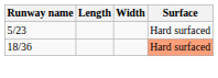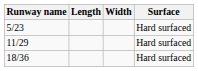 <table class="wikitable">
 <tr>
 <th>Runway name</th>
 <th>Length</th>
 <th>Width</th>
 <th>Surface</th>
 </tr>
 <tr>
 <td>5/23</td>
 <td></td>
 <td></td>
 <td>Hard surfaced</td>
 </tr>
 <tr>
+<td>11/29</td>
+<td></td>
+<td></td>
+<td>Hard surfaced</td>
+</tr>
+<tr>
 <td>18/36</td>
 <td></td>
 <td></td>
-<td style="background: lightsalmon;">Hard surfaced</td>
+<td>Hard surfaced</td>
 </tr>
 </table>
